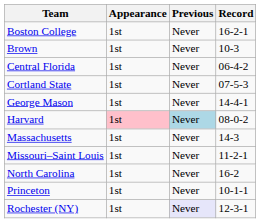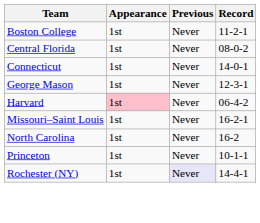 <table class="wikitable sortable">
 <tr>
 <th>Team</th>
 <th>Appearance</th>
 <th>Previous</th>
 <th>Record</th>
 </tr>
 <tr>
 <td><a href='#'>Boston College</a></td>
 <td>1st</td>
 <td>Never</td>
-<td>16-2-1</td>
-</tr>
-<tr>
-<td><a href='#'>Brown</a></td>
-<td>1st</td>
-<td>Never</td>
-<td>10-3</td>
+<td>11-2-1</td>
 </tr>
 <tr>
 <td><a href='#'>Central Florida</a></td>
 <td>1st</td>
 <td>Never</td>
-<td>06-4-2</td>
+<td>08-0-2</td>
 </tr>
 <tr>
-<td><a href='#'>Cortland State</a></td>
+<td><a href='#'>Connecticut</a></td>
 <td>1st</td>
 <td>Never</td>
-<td>07-5-3</td>
+<td>14-0-1</td>
 </tr>
 <tr>
 <td><a href='#'>George Mason</a></td>
 <td>1st</td>
 <td>Never</td>
-<td>14-4-1</td>
+<td>12-3-1</td>
 </tr>
 <tr>
 <td><a href='#'>Harvard</a></td>
 <td style="background: pink;">1st</td>
-<td style="background: lightblue;">Never</td>
-<td>08-0-2</td>
-</tr>
-<tr>
-<td><a href='#'>Massachusetts</a></td>
-<td>1st</td>
 <td>Never</td>
-<td>14-3</td>
+<td>06-4-2</td>
 </tr>
 <tr>
 <td><a href='#'>Missouri–Saint Louis</a></td>
 <td>1st</td>
 <td>Never</td>
-<td>11-2-1</td>
+<td>16-2-1</td>
 </tr>
 <tr>
 <td><a href='#'>North Carolina</a></td>
 <td>1st</td>
 <td>Never</td>
 <td>16-2</td>
 </tr>
 <tr>
 <td><a href='#'>Princeton</a></td>
 <td>1st</td>
 <td>Never</td>
 <td>10-1-1</td>
 </tr>
 <tr>
 <td><a href='#'>Rochester (NY)</a></td>
 <td>1st</td>
 <td style="background: lavender;">Never</td>
-<td>12-3-1</td>
+<td>14-4-1</td>
 </tr>
 </table>
